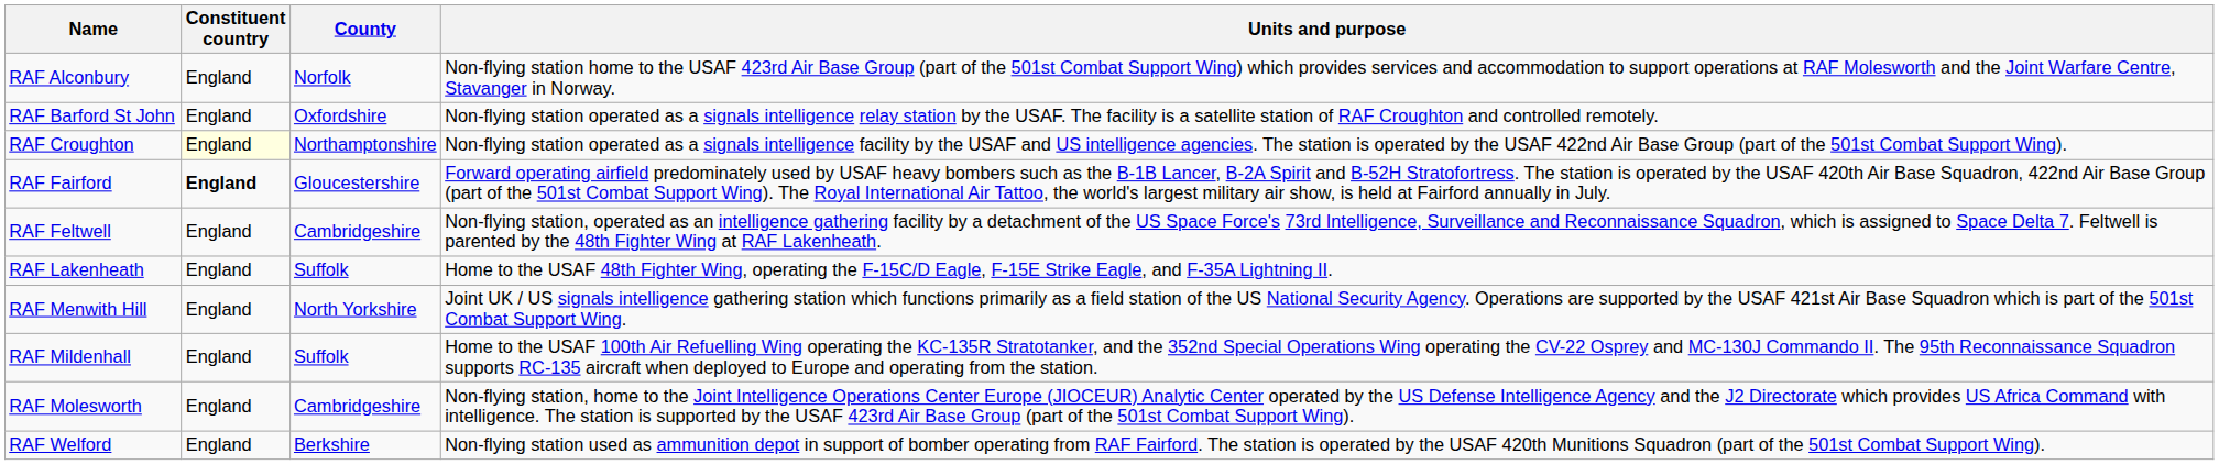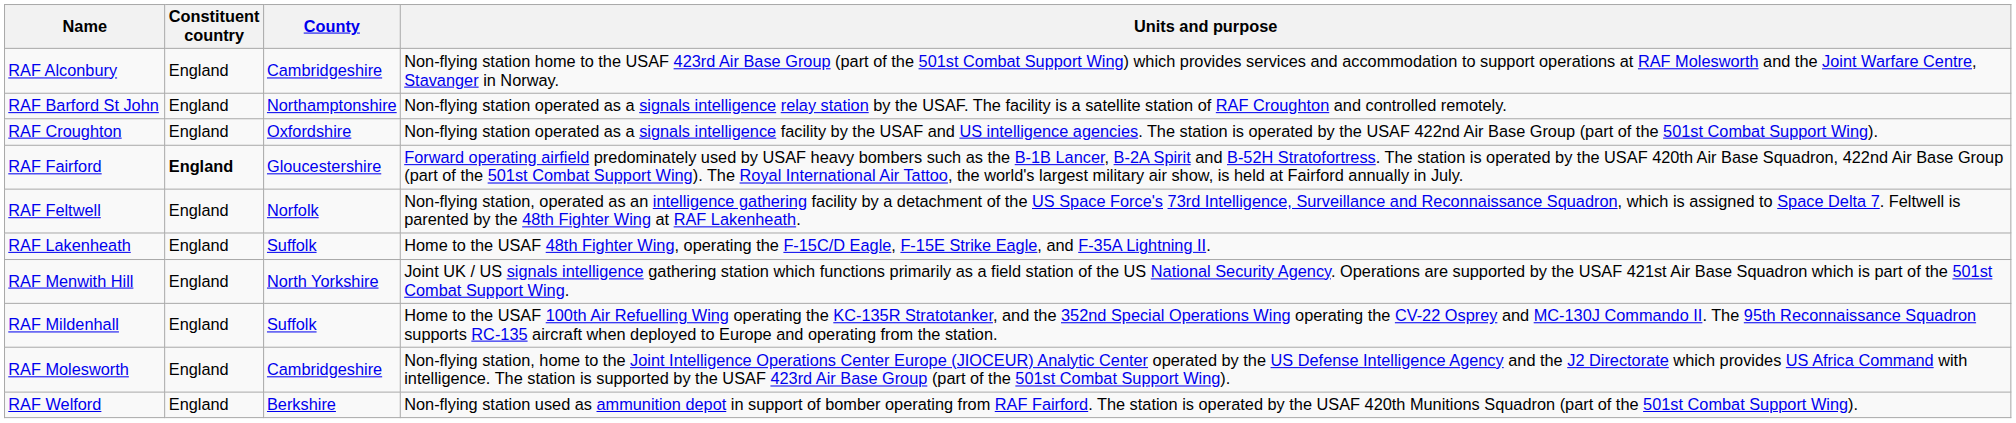 <table class="wikitable sortable">
 <tr>
 <th width=150>Name</th>
 <th width=60>Constituent<br>country</th>
 <th width=120><a href='#'>County</a></th>
 <th class=unsortable>Units and purpose</th>
 </tr>
 <tr>
 <td><a href='#'>RAF Alconbury</a></td>
 <td>England</td>
-<td><a href='#'>Norfolk</a></td>
+<td><a href='#'>Cambridgeshire</a></td>
 <td>Non-flying station home to the USAF <a href='#'>423rd Air Base Group</a> (part of the <a href='#'>501st Combat Support Wing</a>) which provides services and accommodation to support operations at <a href='#'>RAF Molesworth</a> and the <a href='#'>Joint Warfare Centre</a>, <a href='#'>Stavanger</a> in Norway.</td>
 </tr>
 <tr>
 <td><a href='#'>RAF Barford St John</a></td>
 <td>England</td>
-<td><a href='#'>Oxfordshire</a></td>
+<td><a href='#'>Northamptonshire</a></td>
 <td>Non-flying station operated as a <a href='#'>signals intelligence</a> <a href='#'>relay station</a> by the USAF.  The facility is a satellite station of <a href='#'>RAF Croughton</a> and controlled remotely.</td>
 </tr>
 <tr>
 <td><a href='#'>RAF Croughton</a></td>
-<td style="background: lightyellow;">England</td>
-<td><a href='#'>Northamptonshire</a></td>
+<td>England</td>
+<td><a href='#'>Oxfordshire</a></td>
 <td>Non-flying station operated as a <a href='#'>signals intelligence</a> facility by the USAF and <a href='#'>US intelligence agencies</a>.  The station is operated by the USAF 422nd Air Base Group (part of the <a href='#'>501st Combat Support Wing</a>).</td>
 </tr>
 <tr>
 <td><a href='#'>RAF Fairford</a></td>
 <td><strong>England</strong></td>
 <td><a href='#'>Gloucestershire</a></td>
 <td><a href='#'>Forward operating airfield</a> predominately used by USAF heavy bombers such as the <a href='#'>B-1B Lancer</a>, <a href='#'>B-2A Spirit</a> and <a href='#'>B-52H Stratofortress</a>.  The station is operated by the USAF 420th Air Base Squadron, 422nd Air Base Group (part of the <a href='#'>501st Combat Support Wing</a>).  The <a href='#'>Royal International Air Tattoo</a>, the world's largest military air show, is held at Fairford annually in July.</td>
 </tr>
 <tr>
 <td><a href='#'>RAF Feltwell</a></td>
 <td>England</td>
-<td><a href='#'>Cambridgeshire</a></td>
+<td><a href='#'>Norfolk</a></td>
 <td>Non-flying station, operated as an <a href='#'>intelligence gathering</a> facility by a detachment of the <a href='#'>US Space Force's</a> <a href='#'>73rd Intelligence, Surveillance and Reconnaissance Squadron</a>, which is assigned to <a href='#'>Space Delta 7</a>.  Feltwell is parented by the <a href='#'>48th Fighter Wing</a> at <a href='#'>RAF Lakenheath</a>.</td>
 </tr>
 <tr>
 <td><a href='#'>RAF Lakenheath</a></td>
 <td>England</td>
 <td><a href='#'>Suffolk</a></td>
 <td>Home to the USAF <a href='#'>48th Fighter Wing</a>, operating the <a href='#'>F-15C/D Eagle</a>, <a href='#'>F-15E Strike Eagle</a>, and <a href='#'>F-35A Lightning II</a>.</td>
 </tr>
 <tr>
 <td><a href='#'>RAF Menwith Hill</a></td>
 <td>England</td>
 <td><a href='#'>North Yorkshire</a></td>
 <td>Joint UK / US <a href='#'>signals intelligence</a> gathering station which functions primarily as a field station of the US <a href='#'>National Security Agency</a>.  Operations are supported by the USAF 421st Air Base Squadron which is part of the <a href='#'>501st Combat Support Wing</a>.</td>
 </tr>
 <tr>
 <td><a href='#'>RAF Mildenhall</a></td>
 <td>England</td>
 <td><a href='#'>Suffolk</a></td>
 <td>Home to the USAF <a href='#'>100th Air Refuelling Wing</a> operating the <a href='#'>KC-135R Stratotanker</a>, and the <a href='#'>352nd Special Operations Wing</a> operating the <a href='#'>CV-22 Osprey</a> and <a href='#'>MC-130J Commando II</a>.  The <a href='#'>95th Reconnaissance Squadron</a> supports <a href='#'>RC-135</a> aircraft when deployed to Europe and operating from the station.</td>
 </tr>
 <tr>
 <td><a href='#'>RAF Molesworth</a></td>
 <td>England</td>
 <td><a href='#'>Cambridgeshire</a></td>
 <td>Non-flying station, home to the <a href='#'>Joint Intelligence Operations Center Europe (JIOCEUR) Analytic Center</a> operated by the <a href='#'>US Defense Intelligence Agency</a> and the <a href='#'>J2 Directorate</a> which provides <a href='#'>US Africa Command</a> with intelligence.  The station is supported by the USAF <a href='#'>423rd Air Base Group</a> (part of the <a href='#'>501st Combat Support Wing</a>).</td>
 </tr>
 <tr>
 <td><a href='#'>RAF Welford</a></td>
 <td>England</td>
 <td><a href='#'>Berkshire</a></td>
 <td>Non-flying station used as <a href='#'>ammunition depot</a> in support of bomber operating from <a href='#'>RAF Fairford</a>.  The station is operated by the USAF 420th Munitions Squadron (part of the <a href='#'>501st Combat Support Wing</a>).</td>
 </tr>
 </table>
